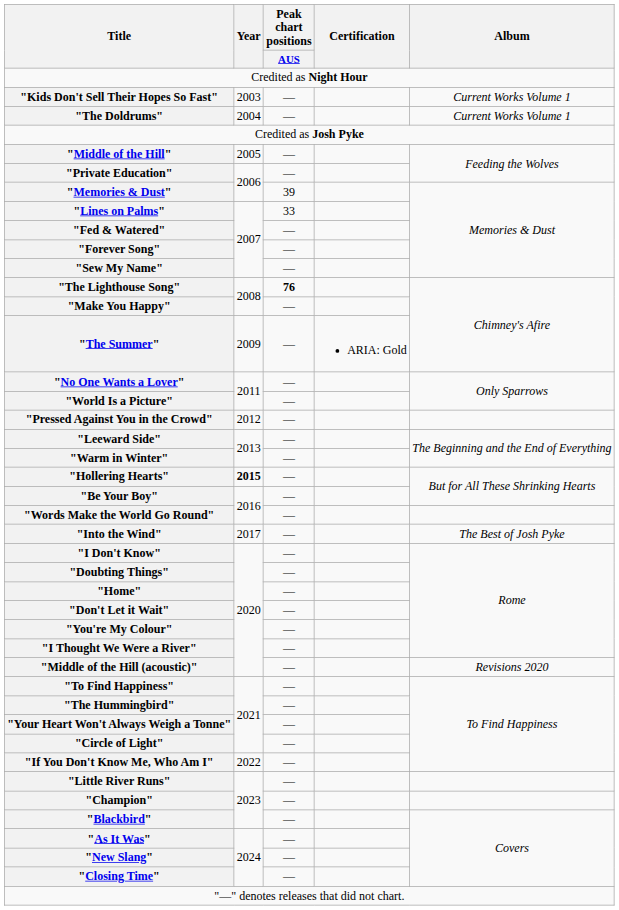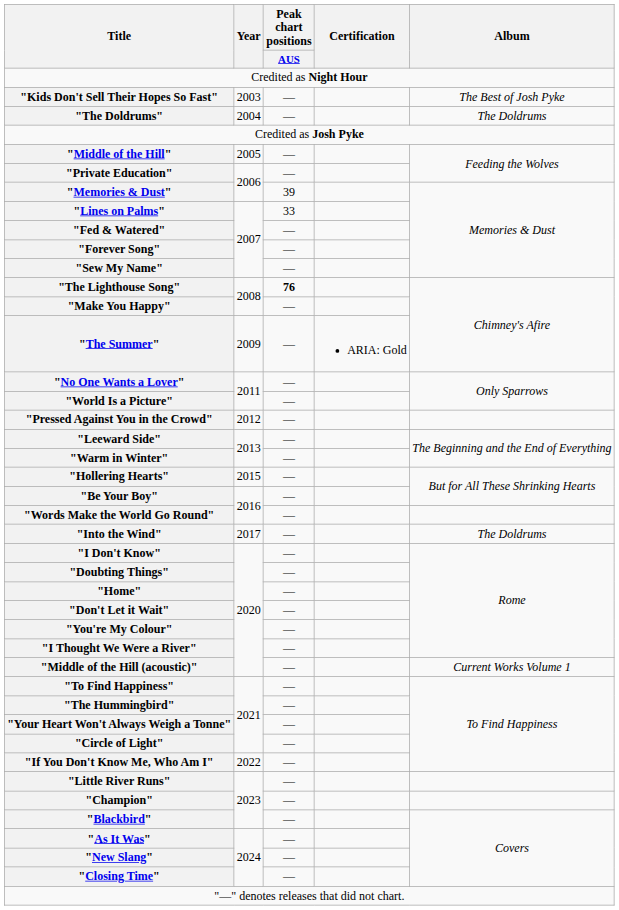 <table class="wikitable plainrowheaders" style="text-align:center;">
 <tr>
 <th scope="col" rowspan="2">Title</th>
 <th scope="col" rowspan="2">Year</th>
 <th scope="col" colspan="1">Peak chart positions</th>
 <th scope="col" rowspan="2">Certification</th>
 <th scope="col" rowspan="2">Album</th>
 </tr>
 <tr>
 <th scope="col" style="width:3em;font-size:90%;"><a href='#'>AUS</a><br></th>
 </tr>
 <tr>
 <td colspan=5>Credited as <strong>Night Hour</strong></td>
 </tr>
 <tr>
 <th scope="row">"Kids Don't Sell Their Hopes So Fast"</th>
 <td>2003</td>
 <td>—</td>
 <td></td>
-<td><em>Current Works Volume 1</em></td>
+<td><em>The Best of Josh Pyke</em></td>
 </tr>
 <tr>
 <th scope="row">"The Doldrums"</th>
 <td>2004</td>
 <td>—</td>
 <td></td>
-<td><em>Current Works Volume 1</em></td>
+<td><em>The Doldrums</em></td>
 </tr>
 <tr>
 <td colspan="5">Credited as <strong>Josh Pyke</strong></td>
 </tr>
 <tr>
 <th scope="row">"<a href='#'>Middle of the Hill</a>"</th>
 <td>2005</td>
 <td>—</td>
 <td></td>
 <td rowspan="2"><em>Feeding the Wolves</em></td>
 </tr>
 <tr>
 <th scope="row">"Private Education"</th>
 <td rowspan="2">2006</td>
 <td>—</td>
 <td></td>
 </tr>
 <tr>
 <th scope="row">"<a href='#'>Memories & Dust</a>"</th>
 <td>39</td>
 <td></td>
 <td rowspan="5"><em>Memories & Dust</em></td>
 </tr>
 <tr>
 <th scope="row">"<a href='#'>Lines on Palms</a>"</th>
 <td rowspan="4">2007</td>
 <td>33</td>
 <td></td>
 </tr>
 <tr>
 <th scope="row">"Fed & Watered"</th>
 <td>—</td>
 <td></td>
 </tr>
 <tr>
 <th scope="row">"Forever Song"</th>
 <td>—</td>
 <td></td>
 </tr>
 <tr>
 <th scope="row">"Sew My Name"</th>
 <td>—</td>
 <td></td>
 </tr>
 <tr>
 <th scope="row">"The Lighthouse Song"</th>
 <td rowspan="2">2008</td>
 <td><strong>76</strong></td>
 <td></td>
 <td rowspan="3"><em>Chimney's Afire</em></td>
 </tr>
 <tr>
 <th scope="row">"Make You Happy"</th>
 <td>—</td>
 <td></td>
 </tr>
 <tr>
 <th scope="row">"<a href='#'>The Summer</a>"</th>
 <td>2009</td>
 <td>—</td>
 <td><br><ul><li>ARIA: Gold</li></ul></td>
 </tr>
 <tr>
 <th scope="row">"<a href='#'>No One Wants a Lover</a>"</th>
 <td rowspan="2">2011</td>
 <td>—</td>
 <td></td>
 <td rowspan="2"><em>Only Sparrows</em></td>
 </tr>
 <tr>
 <th scope="row">"World Is a Picture"</th>
 <td>—</td>
 <td></td>
 </tr>
 <tr>
 <th scope="row">"Pressed Against You in the Crowd"</th>
 <td>2012</td>
 <td>—</td>
 <td></td>
 <td></td>
 </tr>
 <tr>
 <th scope="row">"Leeward Side"</th>
 <td rowspan="2">2013</td>
 <td>—</td>
 <td></td>
 <td rowspan="2"><em>The Beginning and the End of Everything</em></td>
 </tr>
 <tr>
 <th scope="row">"Warm in Winter"</th>
 <td>—</td>
 <td></td>
 </tr>
 <tr>
 <th scope="row">"Hollering Hearts"</th>
-<td><strong>2015</strong></td>
+<td>2015</td>
 <td>—</td>
 <td></td>
 <td rowspan="2"><em>But for All These Shrinking Hearts</em></td>
 </tr>
 <tr>
 <th scope="row">"Be Your Boy"</th>
 <td rowspan="2">2016</td>
 <td>—</td>
 <td></td>
 </tr>
 <tr>
 <th scope="row">"Words Make the World Go Round"<br></th>
 <td>—</td>
 <td></td>
 <td></td>
 </tr>
 <tr>
 <th scope="row">"Into the Wind"</th>
 <td>2017</td>
 <td>—</td>
 <td></td>
-<td><em>The Best of Josh Pyke</em></td>
+<td><em>The Doldrums</em></td>
 </tr>
 <tr>
 <th scope="row">"I Don't Know"</th>
 <td rowspan="7">2020</td>
 <td>—</td>
 <td></td>
 <td rowspan="6"><em>Rome</em></td>
 </tr>
 <tr>
 <th scope="row">"Doubting Things"</th>
 <td>—</td>
 <td></td>
 </tr>
 <tr>
 <th scope="row">"Home"</th>
 <td>—</td>
 <td></td>
 </tr>
 <tr>
 <th scope="row">"Don't Let it Wait"</th>
 <td>—</td>
 <td></td>
 </tr>
 <tr>
 <th scope="row">"You're My Colour"</th>
 <td>—</td>
 <td></td>
 </tr>
 <tr>
 <th scope="row">"I Thought We Were a River"</th>
 <td>—</td>
 <td></td>
 </tr>
 <tr>
 <th scope="row">"Middle of the Hill (acoustic)"</th>
 <td>—</td>
 <td></td>
-<td><em>Revisions 2020</em></td>
+<td><em>Current Works Volume 1</em></td>
 </tr>
 <tr>
 <th scope="row">"To Find Happiness"</th>
 <td rowspan="4">2021</td>
 <td>—</td>
 <td></td>
 <td rowspan="5"><em>To Find Happiness</em></td>
 </tr>
 <tr>
 <th scope="row">"The Hummingbird"<br></th>
 <td>—</td>
 <td></td>
 </tr>
 <tr>
 <th scope="row">"Your Heart Won't Always Weigh a Tonne"</th>
 <td>—</td>
 <td></td>
 </tr>
 <tr>
 <th scope="row">"Circle of Light"</th>
 <td>—</td>
 <td></td>
 </tr>
 <tr>
 <th scope="row">"If You Don't Know Me, Who Am I"</th>
 <td rowspan="1">2022</td>
 <td>—</td>
 <td></td>
 </tr>
 <tr>
 <th scope="row">"Little River Runs"<br></th>
 <td rowspan="3">2023</td>
 <td>—</td>
 <td></td>
 <td></td>
 </tr>
 <tr>
 <th scope="row">"Champion"<br></th>
 <td>—</td>
 <td></td>
 <td></td>
 </tr>
 <tr>
 <th scope="row">"<a href='#'>Blackbird</a>"</th>
 <td>—</td>
 <td></td>
 <td rowspan="4"><em>Covers</em></td>
 </tr>
 <tr>
 <th scope="row">"<a href='#'>As It Was</a>"</th>
 <td rowspan="3">2024</td>
 <td>—</td>
 <td></td>
 </tr>
 <tr>
 <th scope="row">"<a href='#'>New Slang</a>"</th>
 <td>—</td>
 <td></td>
 </tr>
 <tr>
 <th scope="row">"<a href='#'>Closing Time</a>"</th>
 <td>—</td>
 <td></td>
 </tr>
 <tr>
 <td style="text-align:center;" colspan="6" style="font-size:90%">"—" denotes releases that did not chart.</td>
 </tr>
 </table>
